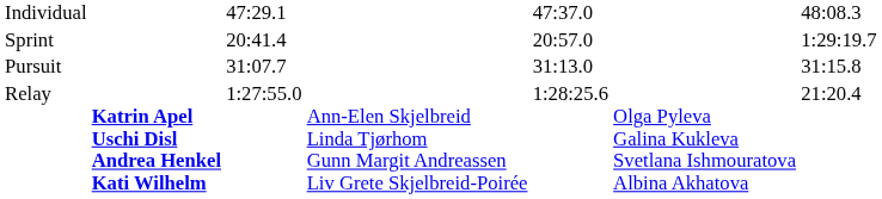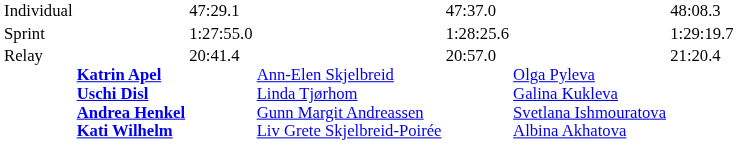 <table>
 <tr valign="top">
 <td>Individual<br></td>
 <td></td>
 <td>47:29.1</td>
 <td></td>
 <td>47:37.0</td>
 <td></td>
 <td>48:08.3</td>
 </tr>
 <tr valign="top">
 <td>Sprint<br></td>
 <td></td>
-<td>20:41.4</td>
+<td>1:27:55.0</td>
 <td></td>
-<td>20:57.0</td>
+<td>1:28:25.6</td>
 <td></td>
 <td>1:29:19.7</td>
 </tr>
 <tr valign="top">
-<td>Pursuit<br></td>
-<td></td>
-<td>31:07.7</td>
-<td></td>
-<td>31:13.0</td>
-<td></td>
-<td>31:15.8</td>
-</tr>
-<tr valign="top">
 <td>Relay<br></td>
 <td><strong><br><a href='#'>Katrin Apel</a><br><a href='#'>Uschi Disl</a><br><a href='#'>Andrea Henkel</a><br><a href='#'>Kati Wilhelm</a></strong></td>
-<td>1:27:55.0</td>
+<td>20:41.4</td>
 <td><br><a href='#'>Ann-Elen Skjelbreid</a><br><a href='#'>Linda Tjørhom</a><br><a href='#'>Gunn Margit Andreassen</a><br><a href='#'>Liv Grete Skjelbreid-Poirée</a></td>
-<td>1:28:25.6</td>
+<td>20:57.0</td>
 <td><br><a href='#'>Olga Pyleva</a><br><a href='#'>Galina Kukleva</a><br><a href='#'>Svetlana Ishmouratova</a><br><a href='#'>Albina Akhatova</a></td>
 <td>21:20.4</td>
 </tr>
 </table>
